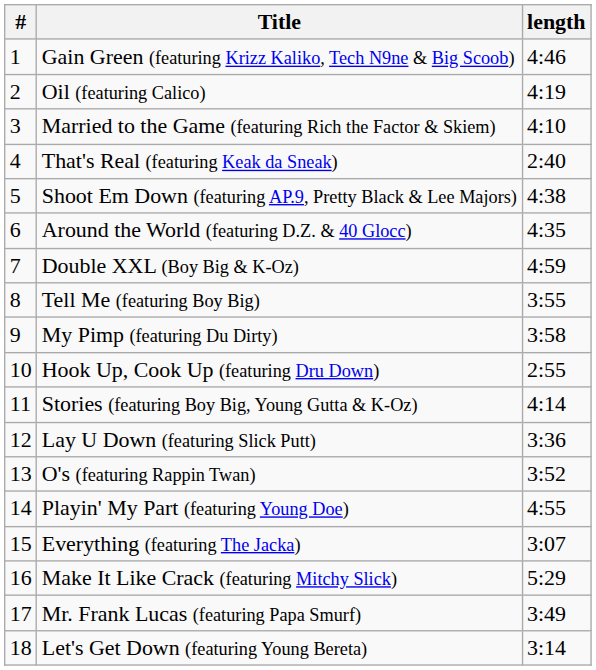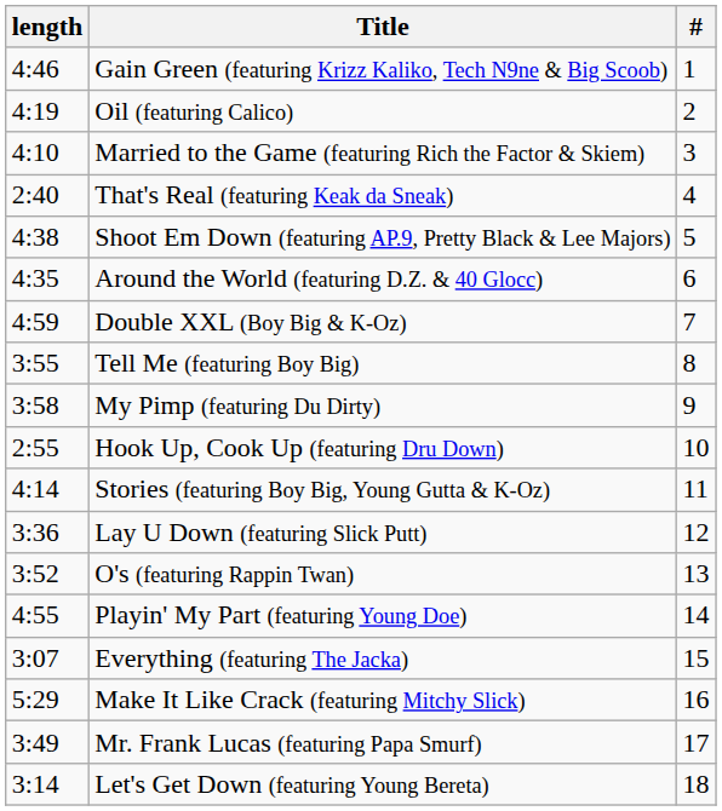 <table class="wikitable">
 <tr>
+<th>length</th>
+<th>Title</th>
 <th>#</th>
-<th>Title</th>
-<th>length</th>
 </tr>
 <tr>
+<td>4:46</td>
+<td>Gain Green <small>(featuring <a href='#'>Krizz Kaliko</a>, <a href='#'>Tech N9ne</a> & <a href='#'>Big Scoob</a>)</small></td>
 <td>1</td>
-<td>Gain Green <small>(featuring <a href='#'>Krizz Kaliko</a>, <a href='#'>Tech N9ne</a> & <a href='#'>Big Scoob</a>)</small></td>
-<td>4:46</td>
 </tr>
 <tr>
+<td>4:19</td>
+<td>Oil <small>(featuring Calico)</small></td>
 <td>2</td>
-<td>Oil <small>(featuring Calico)</small></td>
-<td>4:19</td>
 </tr>
 <tr>
+<td>4:10</td>
+<td>Married to the Game <small>(featuring Rich the Factor & Skiem)</small></td>
 <td>3</td>
-<td>Married to the Game <small>(featuring Rich the Factor & Skiem)</small></td>
-<td>4:10</td>
 </tr>
 <tr>
+<td>2:40</td>
+<td>That's Real <small>(featuring <a href='#'>Keak da Sneak</a>)</small></td>
 <td>4</td>
-<td>That's Real <small>(featuring <a href='#'>Keak da Sneak</a>)</small></td>
-<td>2:40</td>
 </tr>
 <tr>
+<td>4:38</td>
+<td>Shoot Em Down <small>(featuring <a href='#'>AP.9</a>, Pretty Black & Lee Majors)</small></td>
 <td>5</td>
-<td>Shoot Em Down <small>(featuring <a href='#'>AP.9</a>, Pretty Black & Lee Majors)</small></td>
-<td>4:38</td>
 </tr>
 <tr>
+<td>4:35</td>
+<td>Around the World <small>(featuring D.Z. & <a href='#'>40 Glocc</a>)</small></td>
 <td>6</td>
-<td>Around the World <small>(featuring D.Z. & <a href='#'>40 Glocc</a>)</small></td>
-<td>4:35</td>
 </tr>
 <tr>
+<td>4:59</td>
+<td>Double XXL <small>(Boy Big & K-Oz)</small></td>
 <td>7</td>
-<td>Double XXL <small>(Boy Big & K-Oz)</small></td>
-<td>4:59</td>
 </tr>
 <tr>
+<td>3:55</td>
+<td>Tell Me <small>(featuring Boy Big)</small></td>
 <td>8</td>
-<td>Tell Me <small>(featuring Boy Big)</small></td>
-<td>3:55</td>
 </tr>
 <tr>
+<td>3:58</td>
+<td>My Pimp <small>(featuring Du Dirty)</small></td>
 <td>9</td>
-<td>My Pimp <small>(featuring Du Dirty)</small></td>
-<td>3:58</td>
 </tr>
 <tr>
+<td>2:55</td>
+<td>Hook Up, Cook Up <small>(featuring <a href='#'>Dru Down</a>)</small></td>
 <td>10</td>
-<td>Hook Up, Cook Up <small>(featuring <a href='#'>Dru Down</a>)</small></td>
-<td>2:55</td>
 </tr>
 <tr>
+<td>4:14</td>
+<td>Stories <small>(featuring Boy Big, Young Gutta & K-Oz)</small></td>
 <td>11</td>
-<td>Stories <small>(featuring Boy Big, Young Gutta & K-Oz)</small></td>
-<td>4:14</td>
 </tr>
 <tr>
+<td>3:36</td>
+<td>Lay U Down <small>(featuring Slick Putt)</small></td>
 <td>12</td>
-<td>Lay U Down <small>(featuring Slick Putt)</small></td>
-<td>3:36</td>
 </tr>
 <tr>
+<td>3:52</td>
+<td>O's <small>(featuring Rappin Twan)</small></td>
 <td>13</td>
-<td>O's <small>(featuring Rappin Twan)</small></td>
-<td>3:52</td>
 </tr>
 <tr>
+<td>4:55</td>
+<td>Playin' My Part <small>(featuring <a href='#'>Young Doe</a>)</small></td>
 <td>14</td>
-<td>Playin' My Part <small>(featuring <a href='#'>Young Doe</a>)</small></td>
-<td>4:55</td>
 </tr>
 <tr>
+<td>3:07</td>
+<td>Everything <small>(featuring <a href='#'>The Jacka</a>)</small></td>
 <td>15</td>
-<td>Everything <small>(featuring <a href='#'>The Jacka</a>)</small></td>
-<td>3:07</td>
 </tr>
 <tr>
+<td>5:29</td>
+<td>Make It Like Crack <small>(featuring <a href='#'>Mitchy Slick</a>)</small></td>
 <td>16</td>
-<td>Make It Like Crack <small>(featuring <a href='#'>Mitchy Slick</a>)</small></td>
-<td>5:29</td>
 </tr>
 <tr>
+<td>3:49</td>
+<td>Mr. Frank Lucas <small>(featuring  Papa Smurf)</small></td>
 <td>17</td>
-<td>Mr. Frank Lucas <small>(featuring  Papa Smurf)</small></td>
-<td>3:49</td>
 </tr>
 <tr>
+<td>3:14</td>
+<td>Let's Get Down <small>(featuring Young Bereta)</small></td>
 <td>18</td>
-<td>Let's Get Down <small>(featuring Young Bereta)</small></td>
-<td>3:14</td>
 </tr>
 </table>
